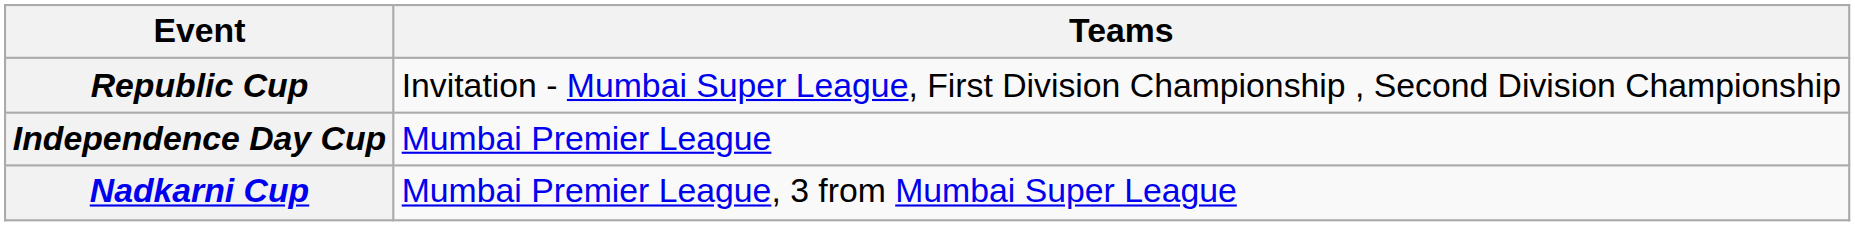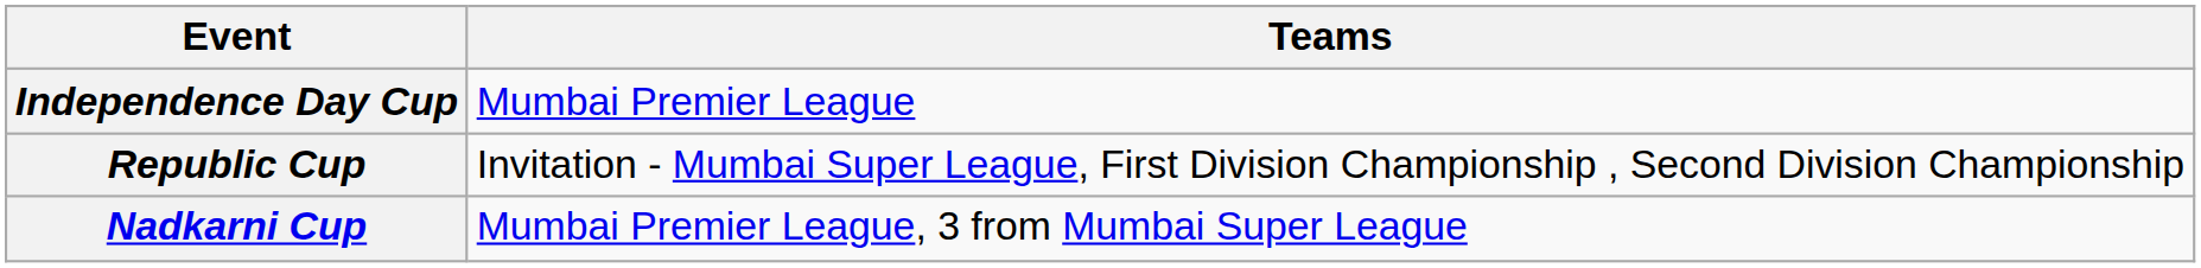 <table class="wikitable sortable plainrowheaders">
 <tr style="text-align:center;">
 <th scope="col">Event</th>
 <th scope="col">Teams</th>
 </tr>
 <tr>
+<th scope="row"><em>Independence Day Cup</em></th>
+<td><a href='#'>Mumbai Premier League</a></td>
+</tr>
+<tr>
 <th scope="row"><em>Republic Cup</em></th>
 <td>Invitation - <a href='#'>Mumbai Super League</a>, First Division Championship , Second Division Championship</td>
-</tr>
-<tr>
-<th scope="row"><em>Independence Day Cup</em></th>
-<td><a href='#'>Mumbai Premier League</a></td>
 </tr>
 <tr>
 <th scope="row"><em><a href='#'>Nadkarni Cup</a></em></th>
 <td><a href='#'>Mumbai Premier League</a>, 3 from  <a href='#'>Mumbai Super League</a></td>
 </tr>
 </table>
